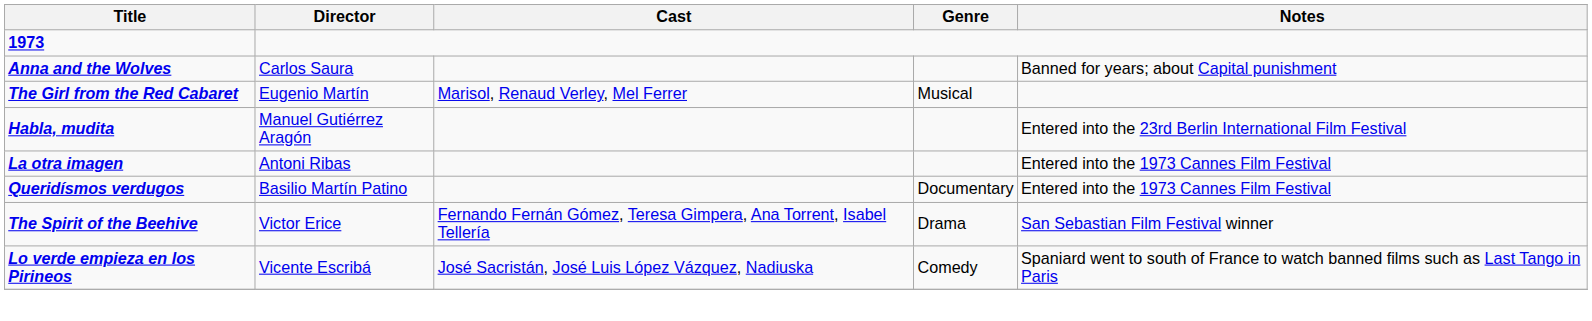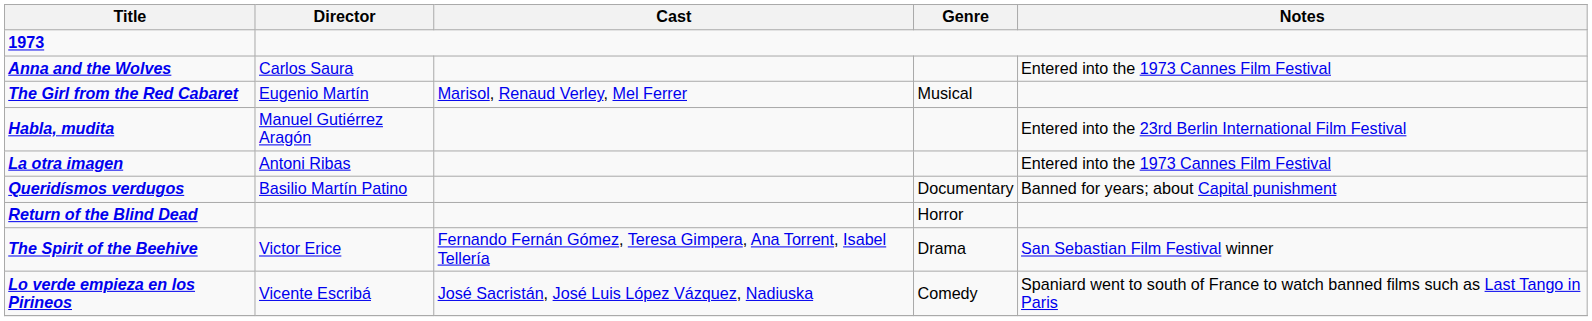 <table class="wikitable">
 <tr>
 <th>Title</th>
 <th>Director</th>
 <th>Cast</th>
 <th>Genre</th>
 <th>Notes</th>
 </tr>
 <tr>
 <td><strong><a href='#'>1973</a></strong></td>
 </tr>
 <tr>
 <td><strong><em><a href='#'>Anna and the Wolves</a></em></strong></td>
 <td><a href='#'>Carlos Saura</a></td>
 <td></td>
 <td></td>
-<td>Banned for years; about <a href='#'>Capital punishment</a></td>
+<td>Entered into the <a href='#'>1973 Cannes Film Festival</a></td>
 </tr>
 <tr>
 <td><strong><em><a href='#'>The Girl from the Red Cabaret</a></em></strong></td>
 <td><a href='#'>Eugenio Martín</a></td>
 <td><a href='#'>Marisol</a>, <a href='#'>Renaud Verley</a>, <a href='#'>Mel Ferrer</a></td>
 <td>Musical</td>
 <td></td>
 </tr>
 <tr>
 <td><strong><em><a href='#'>Habla, mudita</a></em></strong></td>
 <td><a href='#'>Manuel Gutiérrez Aragón</a></td>
 <td></td>
 <td></td>
 <td>Entered into the <a href='#'>23rd Berlin International Film Festival</a></td>
 </tr>
 <tr>
 <td><strong><em><a href='#'>La otra imagen</a></em></strong></td>
 <td><a href='#'>Antoni Ribas</a></td>
 <td></td>
 <td></td>
 <td>Entered into the <a href='#'>1973 Cannes Film Festival</a></td>
 </tr>
 <tr>
 <td><strong><em><a href='#'>Queridísmos verdugos</a></em></strong></td>
 <td><a href='#'>Basilio Martín Patino</a></td>
 <td></td>
 <td>Documentary</td>
-<td>Entered into the <a href='#'>1973 Cannes Film Festival</a></td>
+<td>Banned for years; about <a href='#'>Capital punishment</a></td>
+</tr>
+<tr>
+<td><strong><em><a href='#'>Return of the Blind Dead</a></em></strong></td>
+<td></td>
+<td></td>
+<td>Horror</td>
+<td></td>
 </tr>
 <tr>
 <td><strong><em><a href='#'>The Spirit of the Beehive</a></em></strong></td>
 <td><a href='#'>Victor Erice</a></td>
 <td><a href='#'>Fernando Fernán Gómez</a>, <a href='#'>Teresa Gimpera</a>, <a href='#'>Ana Torrent</a>, <a href='#'>Isabel Tellería</a></td>
 <td>Drama</td>
 <td><a href='#'>San Sebastian Film Festival</a> winner</td>
 </tr>
 <tr>
 <td><strong><em><a href='#'>Lo verde empieza en los Pirineos</a></em></strong></td>
 <td><a href='#'>Vicente Escribá</a></td>
 <td><a href='#'>José Sacristán</a>, <a href='#'>José Luis López Vázquez</a>, <a href='#'>Nadiuska</a></td>
 <td>Comedy</td>
 <td>Spaniard went to south of France to watch banned films such as <a href='#'>Last Tango in Paris</a></td>
 </tr>
 <tr>
 </tr>
 </table>
